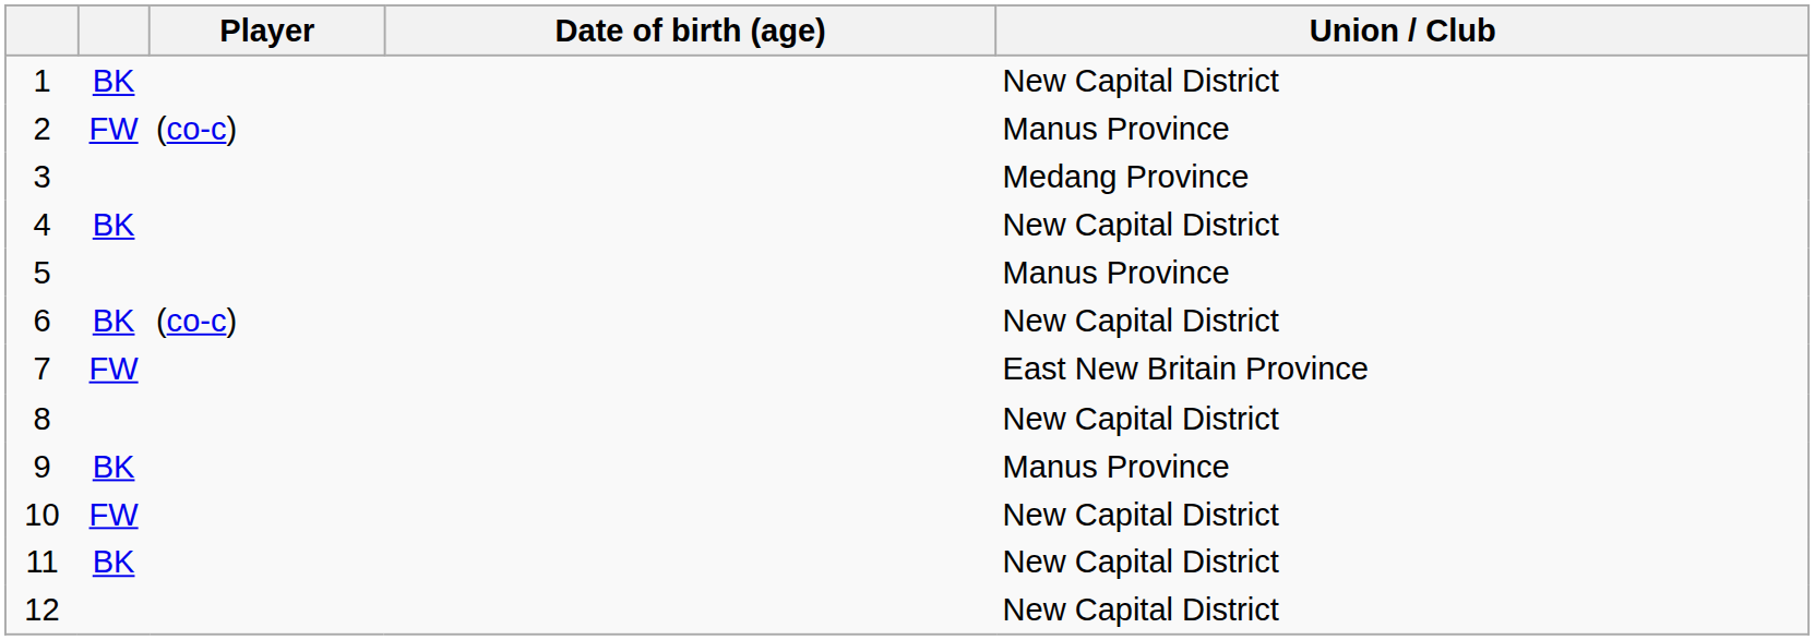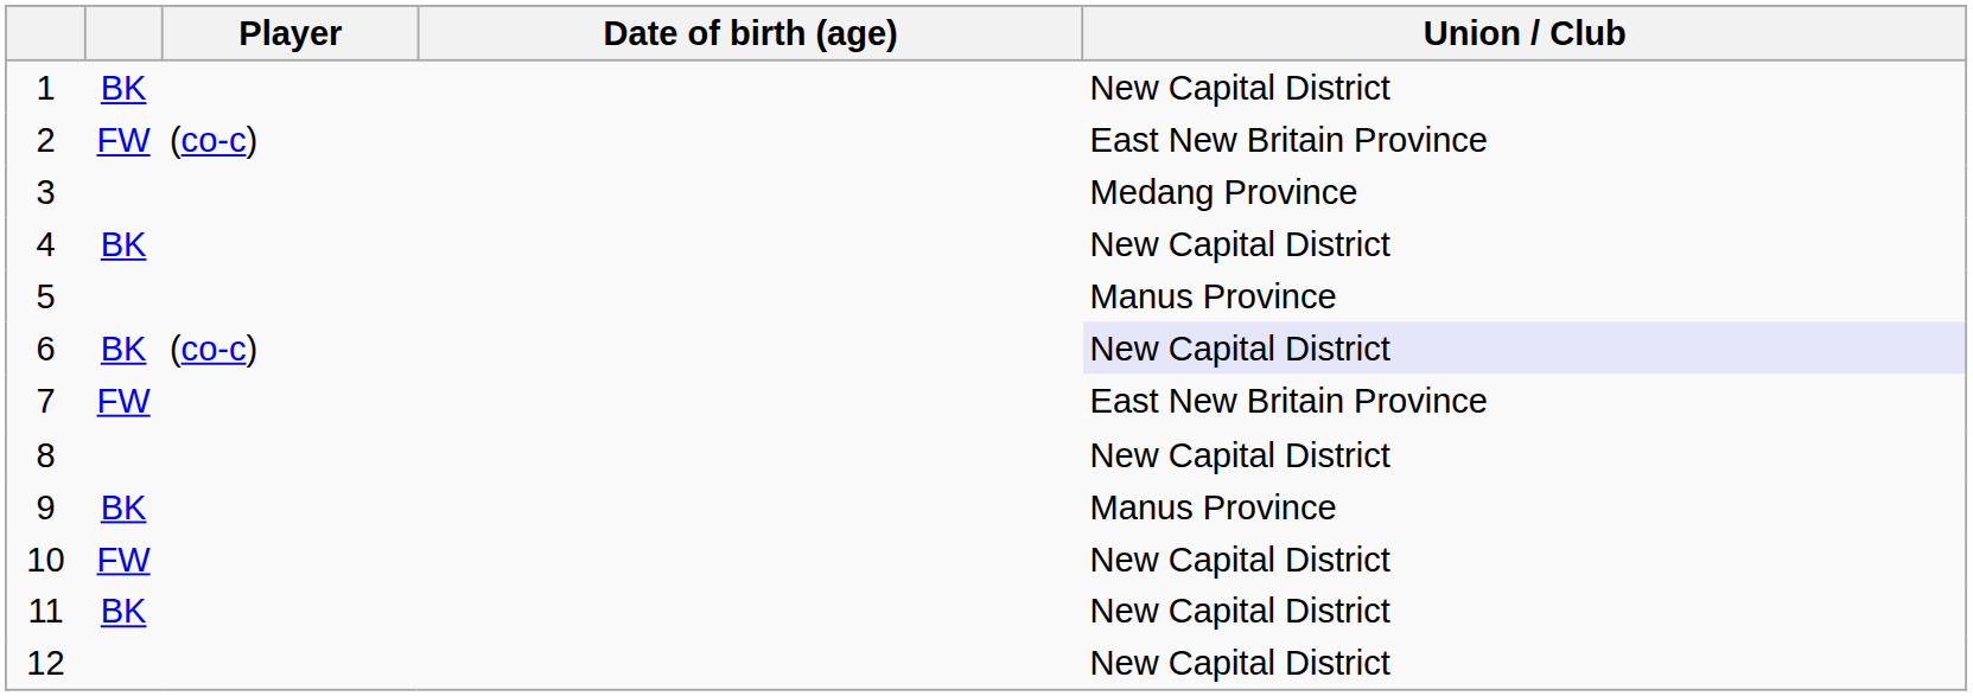 <table class="sortable wikitable plainrowheaders" style="font-size:95%; width: 98%">
 <tr>
 <th scope="col" style="width:4%"></th>
 <th scope="col" style="width:4%"></th>
 <th scope="col">Player</th>
 <th scope="col">Date of birth (age)</th>
 <th scope="col">Union / Club</th>
 </tr>
 <tr>
 <td style="text-align:center; border:0">1</td>
 <td style="text-align:center; border:0"><a href='#'>BK</a></td>
 <td style="text-align:left; border:0"></td>
 <td style="text-align:left; border:0"></td>
 <td style="text-align:left; border:0">New Capital District</td>
 </tr>
 <tr>
 <td style="text-align:center; border:0">2</td>
 <td style="text-align:center; border:0"><a href='#'>FW</a></td>
 <td style="text-align:left; border:0"> (<a href='#'>co-c</a>)</td>
 <td style="text-align:left; border:0"></td>
-<td style="text-align:left; border:0">Manus Province</td>
+<td style="text-align:left; border:0">East New Britain Province</td>
 </tr>
 <tr>
 <td style="text-align:center; border:0">3</td>
 <td style="text-align:center; border:0"></td>
 <td style="text-align:left; border:0"></td>
 <td style="text-align:left; border:0"></td>
 <td style="text-align:left; border:0">Medang Province</td>
 </tr>
 <tr>
 <td style="text-align:center; border:0">4</td>
 <td style="text-align:center; border:0"><a href='#'>BK</a></td>
 <td style="text-align:left; border:0"></td>
 <td style="text-align:left; border:0"></td>
 <td style="text-align:left; border:0">New Capital District</td>
 </tr>
 <tr>
 <td style="text-align:center; border:0">5</td>
 <td style="text-align:center; border:0"></td>
 <td style="text-align:left; border:0"></td>
 <td style="text-align:left; border:0"></td>
 <td style="text-align:left; border:0">Manus Province</td>
 </tr>
 <tr>
 <td style="text-align:center; border:0">6</td>
 <td style="text-align:center; border:0"><a href='#'>BK</a></td>
 <td style="text-align:left; border:0"> (<a href='#'>co-c</a>)</td>
 <td style="text-align:left; border:0"></td>
-<td style="text-align:left; border:0">New Capital District</td>
+<td style="background: lavender; text-align:left; border:0">New Capital District</td>
 </tr>
 <tr>
 <td style="text-align:center; border:0">7</td>
 <td style="text-align:center; border:0"><a href='#'>FW</a></td>
 <td style="text-align:left; border:0"></td>
 <td style="text-align:left; border:0"></td>
 <td style="text-align:left; border:0">East New Britain Province</td>
 </tr>
 <tr>
 <td style="text-align:center; border:0">8</td>
 <td style="text-align:center; border:0"></td>
 <td style="text-align:left; border:0"></td>
 <td style="text-align:left; border:0"></td>
 <td style="text-align:left; border:0">New Capital District</td>
 </tr>
 <tr>
 <td style="text-align:center; border:0">9</td>
 <td style="text-align:center; border:0"><a href='#'>BK</a></td>
 <td style="text-align:left; border:0"></td>
 <td style="text-align:left; border:0"></td>
 <td style="text-align:left; border:0">Manus Province</td>
 </tr>
 <tr>
 <td style="text-align:center; border:0">10</td>
 <td style="text-align:center; border:0"><a href='#'>FW</a></td>
 <td style="text-align:left; border:0"></td>
 <td style="text-align:left; border:0"></td>
 <td style="text-align:left; border:0">New Capital District</td>
 </tr>
 <tr>
 <td style="text-align:center; border:0">11</td>
 <td style="text-align:center; border:0"><a href='#'>BK</a></td>
 <td style="text-align:left; border:0"></td>
 <td style="text-align:left; border:0"></td>
 <td style="text-align:left; border:0">New Capital District</td>
 </tr>
 <tr>
 <td style="text-align:center; border:0">12</td>
 <td style="text-align:center; border:0"></td>
 <td style="text-align:left; border:0"></td>
 <td style="text-align:left; border:0"></td>
 <td style="text-align:left; border:0">New Capital District</td>
 </tr>
 </table>
